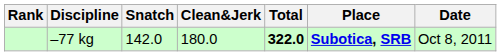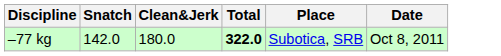 <table class="wikitable">
 <tr>
-<th>Rank</th>
 <th>Discipline</th>
 <th>Snatch</th>
 <th>Clean&Jerk</th>
 <th>Total</th>
 <th>Place</th>
 <th>Date</th>
 </tr>
 <tr bgcolor=#CCFFCC>
-<td><strong></strong></td>
 <td>–77 kg</td>
 <td>142.0</td>
 <td>180.0</td>
 <td><strong>322.0</strong></td>
-<td><strong><a href='#'>Subotica</a>, <a href='#'>SRB</a></strong></td>
+<td><a href='#'>Subotica</a>, <a href='#'>SRB</a></td>
 <td>Oct 8, 2011</td>
 </tr>
 </table>
